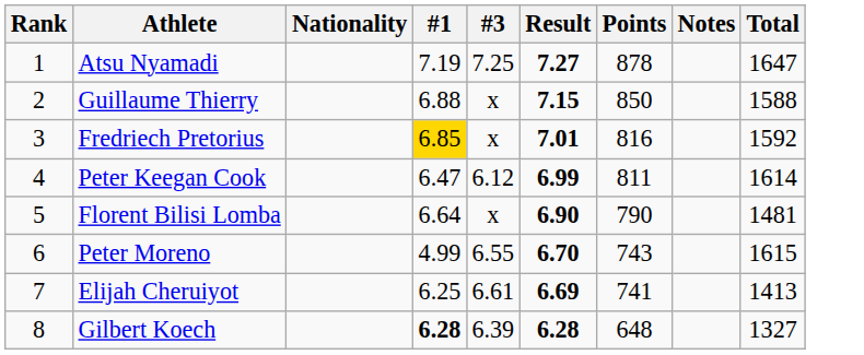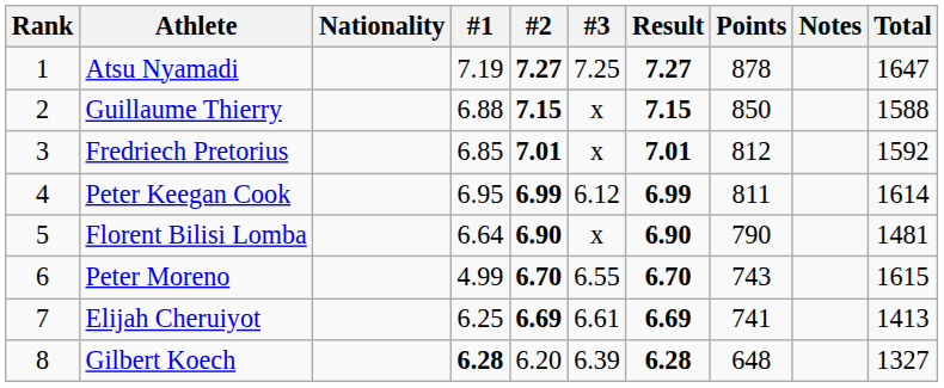 <table class="wikitable sortable" style="text-align:center">
 <tr>
 <th>Rank</th>
 <th>Athlete</th>
 <th>Nationality</th>
 <th>#1</th>
+<th>#2</th>
 <th>#3</th>
 <th>Result</th>
 <th>Points</th>
 <th>Notes</th>
 <th>Total</th>
 </tr>
 <tr>
 <td>1</td>
 <td align=left><a href='#'>Atsu Nyamadi</a></td>
 <td align=left></td>
 <td>7.19</td>
+<td><strong>7.27</strong></td>
 <td>7.25</td>
 <td><strong>7.27</strong></td>
 <td>878</td>
 <td></td>
 <td>1647</td>
 </tr>
 <tr>
 <td>2</td>
 <td align=left><a href='#'>Guillaume Thierry</a></td>
 <td align=left></td>
 <td>6.88</td>
+<td><strong>7.15</strong></td>
 <td>x</td>
 <td><strong>7.15</strong></td>
 <td>850</td>
 <td></td>
 <td>1588</td>
 </tr>
 <tr>
 <td>3</td>
 <td align=left><a href='#'>Fredriech Pretorius</a></td>
 <td align=left></td>
-<td style="background: gold;">6.85</td>
+<td>6.85</td>
+<td><strong>7.01</strong></td>
 <td>x</td>
 <td><strong>7.01</strong></td>
-<td>816</td>
+<td>812</td>
 <td></td>
 <td>1592</td>
 </tr>
 <tr>
 <td>4</td>
 <td align=left><a href='#'>Peter Keegan Cook</a></td>
 <td align=left></td>
-<td>6.47</td>
+<td>6.95</td>
+<td><strong>6.99</strong></td>
 <td>6.12</td>
 <td><strong>6.99</strong></td>
 <td>811</td>
 <td></td>
 <td>1614</td>
 </tr>
 <tr>
 <td>5</td>
 <td align=left><a href='#'>Florent Bilisi Lomba</a></td>
 <td align=left></td>
 <td>6.64</td>
+<td><strong>6.90</strong></td>
 <td>x</td>
 <td><strong>6.90</strong></td>
 <td>790</td>
 <td></td>
 <td>1481</td>
 </tr>
 <tr>
 <td>6</td>
 <td align=left><a href='#'>Peter Moreno</a></td>
 <td align=left></td>
 <td>4.99</td>
+<td><strong>6.70</strong></td>
 <td>6.55</td>
 <td><strong>6.70</strong></td>
 <td>743</td>
 <td></td>
 <td>1615</td>
 </tr>
 <tr>
 <td>7</td>
 <td align=left><a href='#'>Elijah Cheruiyot</a></td>
 <td align=left></td>
 <td>6.25</td>
+<td><strong>6.69</strong></td>
 <td>6.61</td>
 <td><strong>6.69</strong></td>
 <td>741</td>
 <td></td>
 <td>1413</td>
 </tr>
 <tr>
 <td>8</td>
 <td align=left><a href='#'>Gilbert Koech</a></td>
 <td align=left></td>
 <td><strong>6.28</strong></td>
+<td>6.20</td>
 <td>6.39</td>
 <td><strong>6.28</strong></td>
 <td>648</td>
 <td></td>
 <td>1327</td>
 </tr>
 </table>
